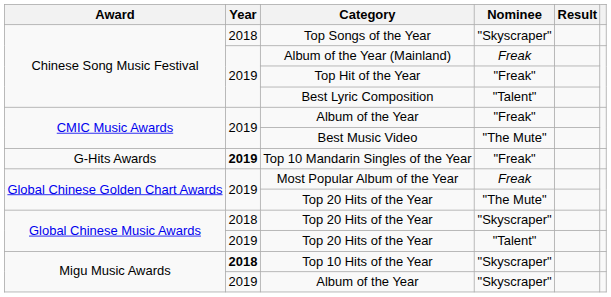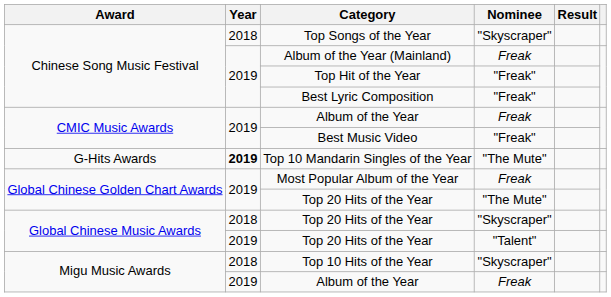 <table class="wikitable sortable plainrowheaders" style="text-align:center;">
 <tr>
 <th scope="col">Award</th>
 <th scope="col">Year</th>
 <th scope="col">Category</th>
 <th scope="col">Nominee</th>
 <th scope="col">Result</th>
 <th class="unsortable"></th>
 </tr>
 <tr>
 <td rowspan="4">Chinese Song Music Festival</td>
 <td>2018</td>
 <td>Top Songs of the Year</td>
 <td>"Skyscraper"</td>
 <td></td>
 <td></td>
 </tr>
 <tr>
 <td rowspan="3">2019</td>
 <td>Album of the Year (Mainland)</td>
 <td><em>Freak</em></td>
 <td></td>
 <td rowspan="3"></td>
 </tr>
 <tr>
 <td>Top Hit of the Year</td>
 <td>"Freak"</td>
 <td></td>
 </tr>
 <tr>
 <td>Best Lyric Composition</td>
-<td>"Talent"</td>
+<td>"Freak"</td>
 <td></td>
 </tr>
 <tr>
 <td rowspan="2"><a href='#'>CMIC Music Awards</a></td>
 <td rowspan="2">2019</td>
 <td>Album of the Year</td>
-<td>"Freak"</td>
+<td><em>Freak</em></td>
 <td></td>
 <td rowspan="2"></td>
 </tr>
 <tr>
 <td>Best Music Video</td>
-<td>"The Mute"</td>
+<td>"Freak"</td>
 <td></td>
 </tr>
 <tr>
 <td>G-Hits Awards</td>
 <td><strong>2019</strong></td>
 <td>Top 10 Mandarin Singles of the Year</td>
-<td>"Freak"</td>
+<td>"The Mute"</td>
 <td></td>
 <td></td>
 </tr>
 <tr>
 <td rowspan="2"><a href='#'>Global Chinese Golden Chart Awards</a></td>
 <td rowspan="2">2019</td>
 <td>Most Popular Album of the Year</td>
 <td><em>Freak</em></td>
 <td></td>
 <td rowspan="2"></td>
 </tr>
 <tr>
 <td>Top 20 Hits of the Year</td>
 <td>"The Mute"</td>
 <td></td>
 </tr>
 <tr>
 <td rowspan="2"><a href='#'>Global Chinese Music Awards</a></td>
 <td>2018</td>
 <td>Top 20 Hits of the Year</td>
 <td>"Skyscraper"</td>
 <td></td>
 <td></td>
 </tr>
 <tr>
 <td>2019</td>
 <td>Top 20 Hits of the Year</td>
 <td>"Talent"</td>
 <td></td>
 <td></td>
 </tr>
 <tr>
 <td rowspan="2">Migu Music Awards</td>
-<td><strong>2018</strong></td>
+<td>2018</td>
 <td>Top 10 Hits of the Year</td>
 <td>"Skyscraper"</td>
 <td></td>
 <td></td>
 </tr>
 <tr>
 <td>2019</td>
 <td>Album of the Year</td>
-<td>"Skyscraper"</td>
+<td><em>Freak</em></td>
 <td></td>
 <td></td>
 </tr>
 </table>
